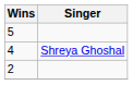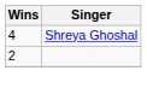 <table class="wikitable">
 <tr>
 <th scope="col">Wins</th>
 <th scope="col">Singer</th>
-</tr>
-<tr>
-<td>5</td>
-<td></td>
 </tr>
 <tr>
 <td>4</td>
 <td {{cslist><a href='#'>Shreya Ghoshal</a></td>
 </tr>
 <tr>
 <td>2</td>
 <td></td>
 </tr>
 <tr>
 </tr>
 </table>
